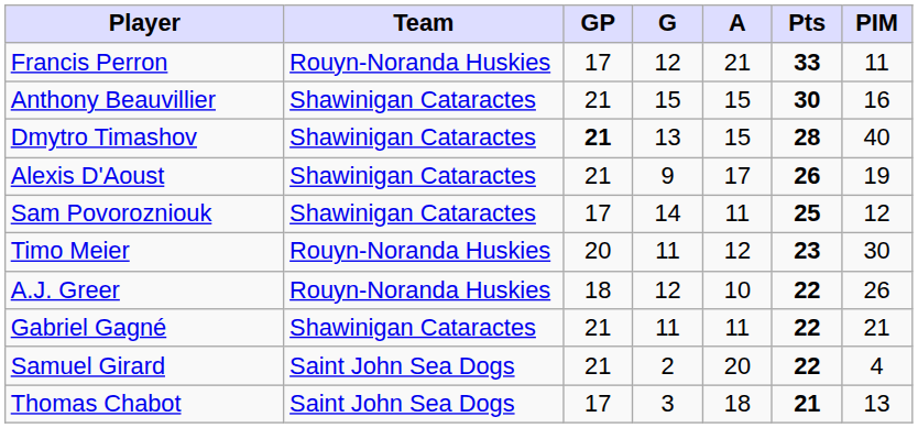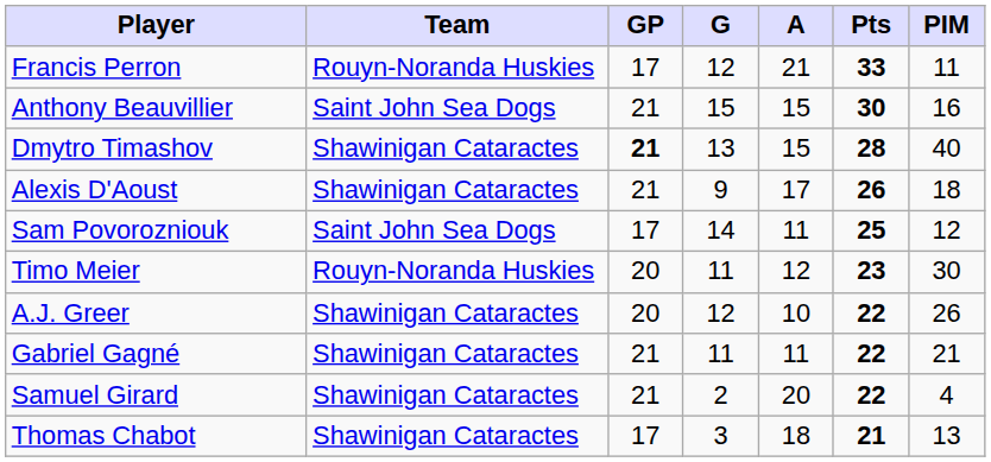 <table class="wikitable" style="text-align:center">
 <tr>
 <th style="background:#ddf; width:30%;">Player</th>
 <th style="background:#ddf; width:30%;">Team</th>
 <th style="background:#ddf; width:7.5%;">GP</th>
 <th style="background:#ddf; width:7.5%;">G</th>
 <th style="background:#ddf; width:7.5%;">A</th>
 <th style="background:#ddf; width:7.5%;">Pts</th>
 <th style="background:#ddf; width:7.5%;">PIM</th>
 </tr>
 <tr>
 <td align=left><a href='#'>Francis Perron</a></td>
 <td align=left><a href='#'>Rouyn-Noranda Huskies</a></td>
 <td>17</td>
 <td>12</td>
 <td>21</td>
 <td><strong>33</strong></td>
 <td>11</td>
 </tr>
 <tr>
 <td align=left><a href='#'>Anthony Beauvillier</a></td>
-<td align=left><a href='#'>Shawinigan Cataractes</a></td>
+<td align=left><a href='#'>Saint John Sea Dogs</a></td>
 <td>21</td>
 <td>15</td>
 <td>15</td>
 <td><strong>30</strong></td>
 <td>16</td>
 </tr>
 <tr>
 <td align=left><a href='#'>Dmytro Timashov</a></td>
 <td align=left><a href='#'>Shawinigan Cataractes</a></td>
 <td><strong>21</strong></td>
 <td>13</td>
 <td>15</td>
 <td><strong>28</strong></td>
 <td>40</td>
 </tr>
 <tr>
 <td align=left><a href='#'>Alexis D'Aoust</a></td>
 <td align=left><a href='#'>Shawinigan Cataractes</a></td>
 <td>21</td>
 <td>9</td>
 <td>17</td>
 <td><strong>26</strong></td>
-<td>19</td>
+<td>18</td>
 </tr>
 <tr>
 <td align=left><a href='#'>Sam Povorozniouk</a></td>
-<td align=left><a href='#'>Shawinigan Cataractes</a></td>
+<td align=left><a href='#'>Saint John Sea Dogs</a></td>
 <td>17</td>
 <td>14</td>
 <td>11</td>
 <td><strong>25</strong></td>
 <td>12</td>
 </tr>
 <tr>
 <td align=left><a href='#'>Timo Meier</a></td>
 <td align=left><a href='#'>Rouyn-Noranda Huskies</a></td>
 <td>20</td>
 <td>11</td>
 <td>12</td>
 <td><strong>23</strong></td>
 <td>30</td>
 </tr>
 <tr>
 <td align=left><a href='#'>A.J. Greer</a></td>
-<td align=left><a href='#'>Rouyn-Noranda Huskies</a></td>
-<td>18</td>
+<td align=left><a href='#'>Shawinigan Cataractes</a></td>
+<td>20</td>
 <td>12</td>
 <td>10</td>
 <td><strong>22</strong></td>
 <td>26</td>
 </tr>
 <tr>
 <td align=left><a href='#'>Gabriel Gagné</a></td>
 <td align=left><a href='#'>Shawinigan Cataractes</a></td>
 <td>21</td>
 <td>11</td>
 <td>11</td>
 <td><strong>22</strong></td>
 <td>21</td>
 </tr>
 <tr>
 <td align=left><a href='#'>Samuel Girard</a></td>
-<td align=left><a href='#'>Saint John Sea Dogs</a></td>
+<td align=left><a href='#'>Shawinigan Cataractes</a></td>
 <td>21</td>
 <td>2</td>
 <td>20</td>
 <td><strong>22</strong></td>
 <td>4</td>
 </tr>
 <tr>
 <td align=left><a href='#'>Thomas Chabot</a></td>
-<td align=left><a href='#'>Saint John Sea Dogs</a></td>
+<td align=left><a href='#'>Shawinigan Cataractes</a></td>
 <td>17</td>
 <td>3</td>
 <td>18</td>
 <td><strong>21</strong></td>
 <td>13</td>
 </tr>
 </table>
